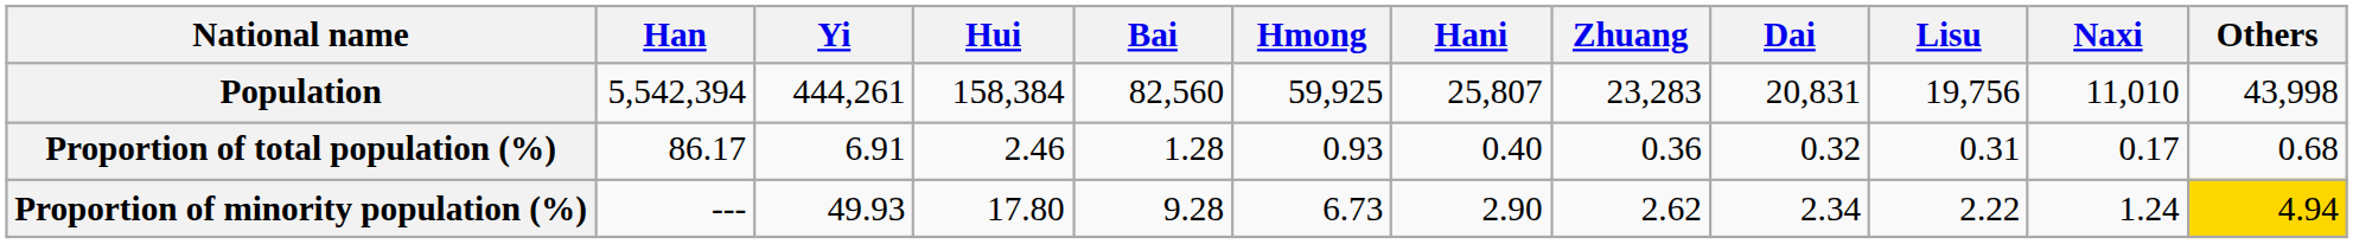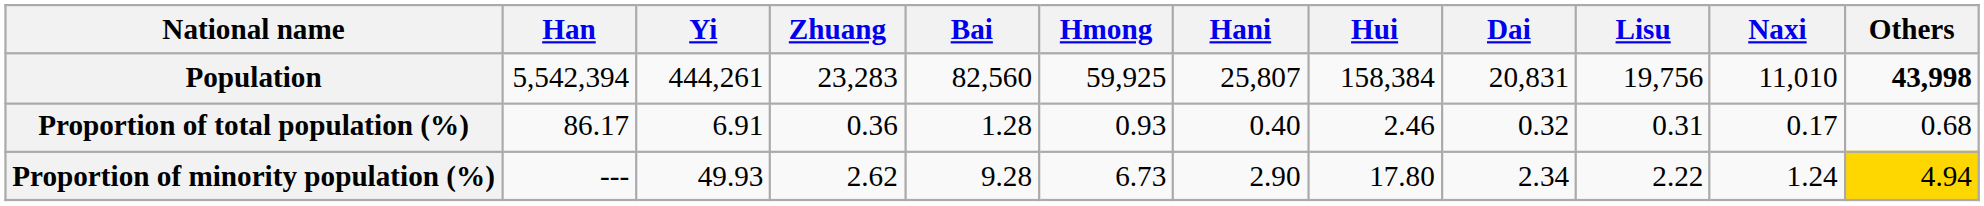 <table class="wikitable" style="margin: 1em auto 1em auto; font-size:smaller; text-align:right">
 <tr>
 <th>National name</th>
 <th ! width="55"><a href='#'>Han</a></th>
 <th width="55"><a href='#'>Yi</a></th>
-<th width="55"><a href='#'>Hui</a></th>
+<th width="55"><a href='#'>Zhuang</a></th>
 <th width="55"><a href='#'>Bai</a></th>
 <th width="55"><a href='#'>Hmong</a></th>
 <th width="55"><a href='#'>Hani</a></th>
-<th width="55"><a href='#'>Zhuang</a></th>
+<th width="55"><a href='#'>Hui</a></th>
 <th width="55"><a href='#'>Dai</a></th>
 <th width="55"><a href='#'>Lisu</a></th>
 <th width="55"><a href='#'>Naxi</a></th>
 <th width="55">Others</th>
 </tr>
 <tr>
 <th>Population</th>
 <td>5,542,394</td>
 <td>444,261</td>
-<td>158,384</td>
+<td>23,283</td>
 <td>82,560</td>
 <td>59,925</td>
 <td>25,807</td>
-<td>23,283</td>
+<td>158,384</td>
 <td>20,831</td>
 <td>19,756</td>
 <td>11,010</td>
-<td>43,998</td>
+<td><strong>43,998</strong></td>
 </tr>
 <tr>
 <th>Proportion of total population (%)</th>
 <td>86.17</td>
 <td>6.91</td>
-<td>2.46</td>
+<td>0.36</td>
 <td>1.28</td>
 <td>0.93</td>
 <td>0.40</td>
-<td>0.36</td>
+<td>2.46</td>
 <td>0.32</td>
 <td>0.31</td>
 <td>0.17</td>
 <td>0.68</td>
 </tr>
 <tr>
 <th>Proportion of minority population (%)</th>
 <td>---</td>
 <td>49.93</td>
-<td>17.80</td>
+<td>2.62</td>
 <td>9.28</td>
 <td>6.73</td>
 <td>2.90</td>
-<td>2.62</td>
+<td>17.80</td>
 <td>2.34</td>
 <td>2.22</td>
 <td>1.24</td>
 <td style="background: gold;">4.94</td>
 </tr>
 </table>
